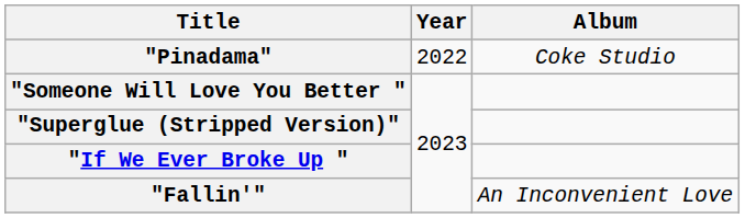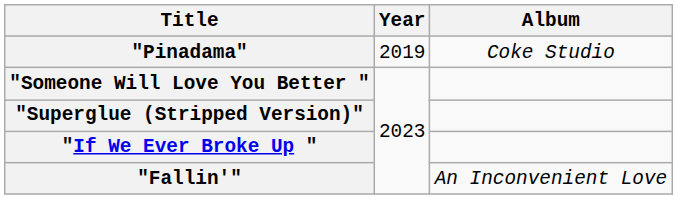 <table class="wikitable plainrowheaders" style="text-align:center;">
 <tr>
 <th scope="col">Title</th>
 <th scope="col">Year</th>
 <th scope="col">Album</th>
 </tr>
 <tr>
 <th scope="row">"Pinadama"</th>
-<td>2022</td>
+<td>2019</td>
 <td><em>Coke Studio</em></td>
 </tr>
 <tr>
 <th scope="row">"Someone Will Love You Better "<br></th>
 <td rowspan="4">2023</td>
 <td></td>
 </tr>
 <tr>
 <th scope="row">"Superglue (Stripped Version)"<br></th>
 <td></td>
 </tr>
 <tr>
 <th scope="row">"<a href='#'>If We Ever Broke Up</a> "<br></th>
 <td></td>
 </tr>
 <tr>
 <th scope="row">"Fallin'"<br></th>
 <td><em>An Inconvenient Love</em></td>
 </tr>
 </table>
